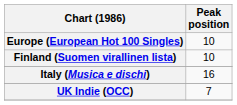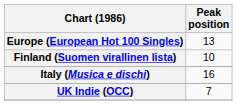 <table class="wikitable sortable plainrowheaders" style="text-align:center">
 <tr>
 <th scope="col">Chart (1986)</th>
 <th scope="col">Peak<br>position</th>
 </tr>
 <tr>
 <th scope="row">Europe (<a href='#'>European Hot 100 Singles</a>)</th>
-<td>10</td>
+<td>13</td>
 </tr>
 <tr>
 <th scope="row">Finland (<a href='#'>Suomen virallinen lista</a>)</th>
 <td>10</td>
 </tr>
 <tr>
 </tr>
 <tr>
 <th scope="row">Italy (<em><a href='#'>Musica e dischi</a></em>)</th>
 <td>16</td>
 </tr>
 <tr>
 </tr>
 <tr>
 </tr>
 <tr>
 </tr>
 <tr>
 </tr>
 <tr>
 <th scope="row"><a href='#'>UK Indie</a> (<a href='#'>OCC</a>)</th>
 <td>7</td>
 </tr>
 <tr>
 </tr>
 </table>
